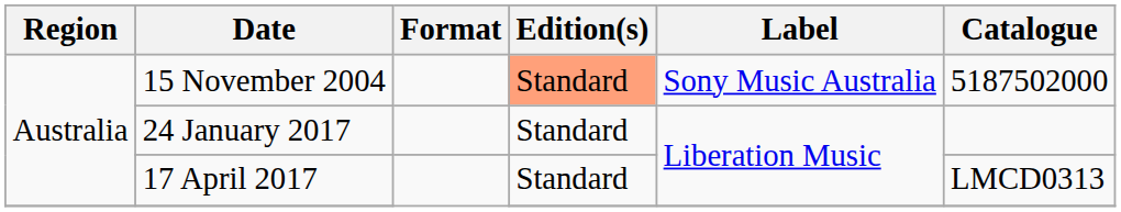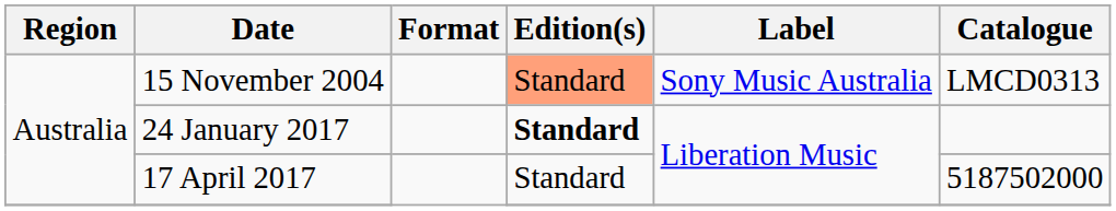 <table class="wikitable plainrowheaders">
 <tr>
 <th scope="col">Region</th>
 <th scope="col">Date</th>
 <th scope="col">Format</th>
 <th scope="col">Edition(s)</th>
 <th scope="col">Label</th>
 <th scope="col">Catalogue</th>
 </tr>
 <tr>
 <td rowspan="3">Australia</td>
 <td>15 November 2004 </td>
 <td></td>
 <td style="background: lightsalmon;">Standard</td>
 <td><a href='#'>Sony Music Australia</a></td>
-<td>5187502000</td>
+<td>LMCD0313</td>
 </tr>
 <tr>
 <td>24 January 2017 </td>
 <td></td>
-<td>Standard</td>
+<td><strong>Standard</strong></td>
 <td rowspan="2"><a href='#'>Liberation Music</a></td>
 <td></td>
 </tr>
 <tr>
 <td>17 April 2017 </td>
 <td rowspan="2"></td>
 <td>Standard</td>
-<td>LMCD0313</td>
+<td>5187502000</td>
 </tr>
 <tr>
 </tr>
 </table>
